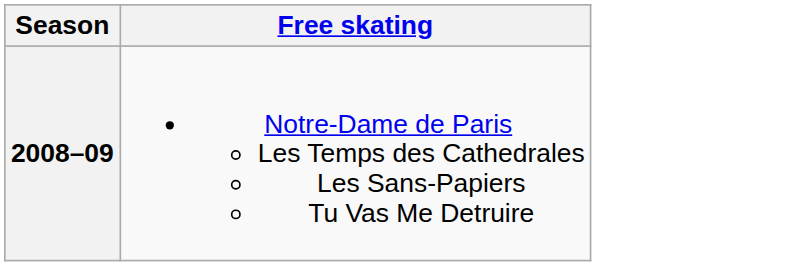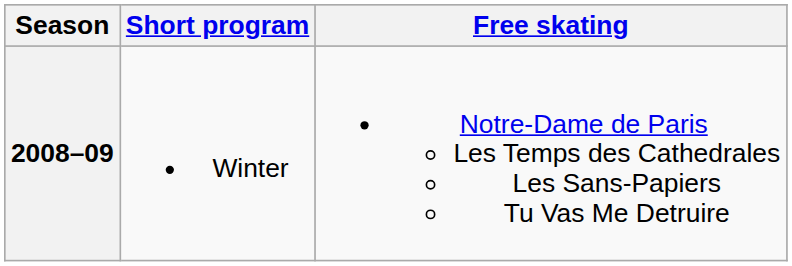 <table class=wikitable style=text-align:center>
 <tr>
 <th>Season</th>
+<th><a href='#'>Short program</a></th>
 <th><a href='#'>Free skating</a></th>
 </tr>
 <tr>
 <th>2008–09<br></th>
+<td><br><ul><li>Winter <br></li></ul></td>
 <td><br><ul><li><a href='#'>Notre-Dame de Paris</a> <br><ul><li>Les Temps des Cathedrales</li><li>Les Sans-Papiers</li><li>Tu Vas Me Detruire</li></ul></li></ul></td>
 </tr>
 </table>
